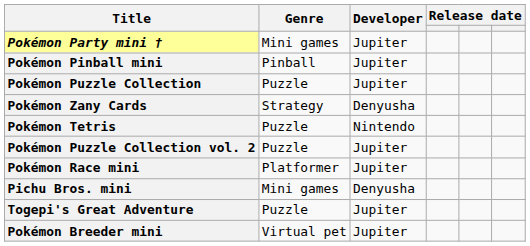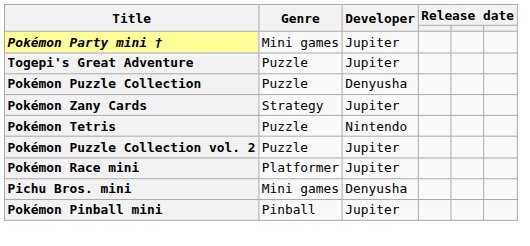 <table class="wikitable sortable" id="softwarelist" width="auto">
 <tr>
 <th rowspan=2>Title</th>
 <th rowspan=2>Genre</th>
 <th rowspan=2>Developer</th>
 <th colspan=3>Release date</th>
 </tr>
 <tr>
 <th></th>
 <th></th>
 <th></th>
 </tr>
 <tr>
 <td bgcolor="#FFFF99" style="text-align:left"><strong><em>Pokémon Party mini<em> †<strong></td>
 <td>Mini games</td>
 <td>Jupiter</td>
 <td></td>
 <td></td>
 <td></td>
 </tr>
 <tr>
-<th style="text-align:left"></em>Pokémon Pinball mini<em></th>
-<td>Pinball</td>
+<th style="text-align:left"></em>Togepi's Great Adventure<em></th>
+<td>Puzzle</td>
 <td>Jupiter</td>
 <td></td>
 <td></td>
 <td></td>
 </tr>
 <tr>
 <th style="text-align:left"></em>Pokémon Puzzle Collection<em></th>
 <td>Puzzle</td>
-<td>Jupiter</td>
+<td>Denyusha</td>
 <td></td>
 <td></td>
 <td></td>
 </tr>
 <tr>
 <th style="text-align:left"></em>Pokémon Zany Cards<em></th>
 <td>Strategy</td>
-<td>Denyusha</td>
+<td>Jupiter</td>
 <td></td>
 <td></td>
 <td></td>
 </tr>
 <tr>
 <th style="text-align:left"></em>Pokémon Tetris<em></th>
 <td>Puzzle</td>
 <td>Nintendo</td>
 <td></td>
 <td></td>
 <td></td>
 </tr>
 <tr>
 <th style="text-align:left"></em>Pokémon Puzzle Collection vol. 2<em></th>
 <td>Puzzle</td>
 <td>Jupiter</td>
 <td></td>
 <td></td>
 <td></td>
 </tr>
 <tr>
 <th style="text-align:left"></em>Pokémon Race mini<em></th>
 <td>Platformer</td>
 <td>Jupiter</td>
 <td></td>
 <td></td>
 <td></td>
 </tr>
 <tr>
 <th style="text-align:left"></em>Pichu Bros. mini<em></th>
 <td>Mini games</td>
 <td>Denyusha</td>
 <td></td>
 <td></td>
 <td></td>
 </tr>
 <tr>
-<th style="text-align:left"></em>Togepi's Great Adventure<em></th>
-<td>Puzzle</td>
-<td>Jupiter</td>
-<td></td>
-<td></td>
-<td></td>
-</tr>
-<tr>
-<th style="text-align:left"></em>Pokémon Breeder mini<em></th>
-<td>Virtual pet</td>
+<th style="text-align:left"></em>Pokémon Pinball mini<em></th>
+<td>Pinball</td>
 <td>Jupiter</td>
 <td></td>
 <td></td>
 <td></td>
 </tr>
 </table>
